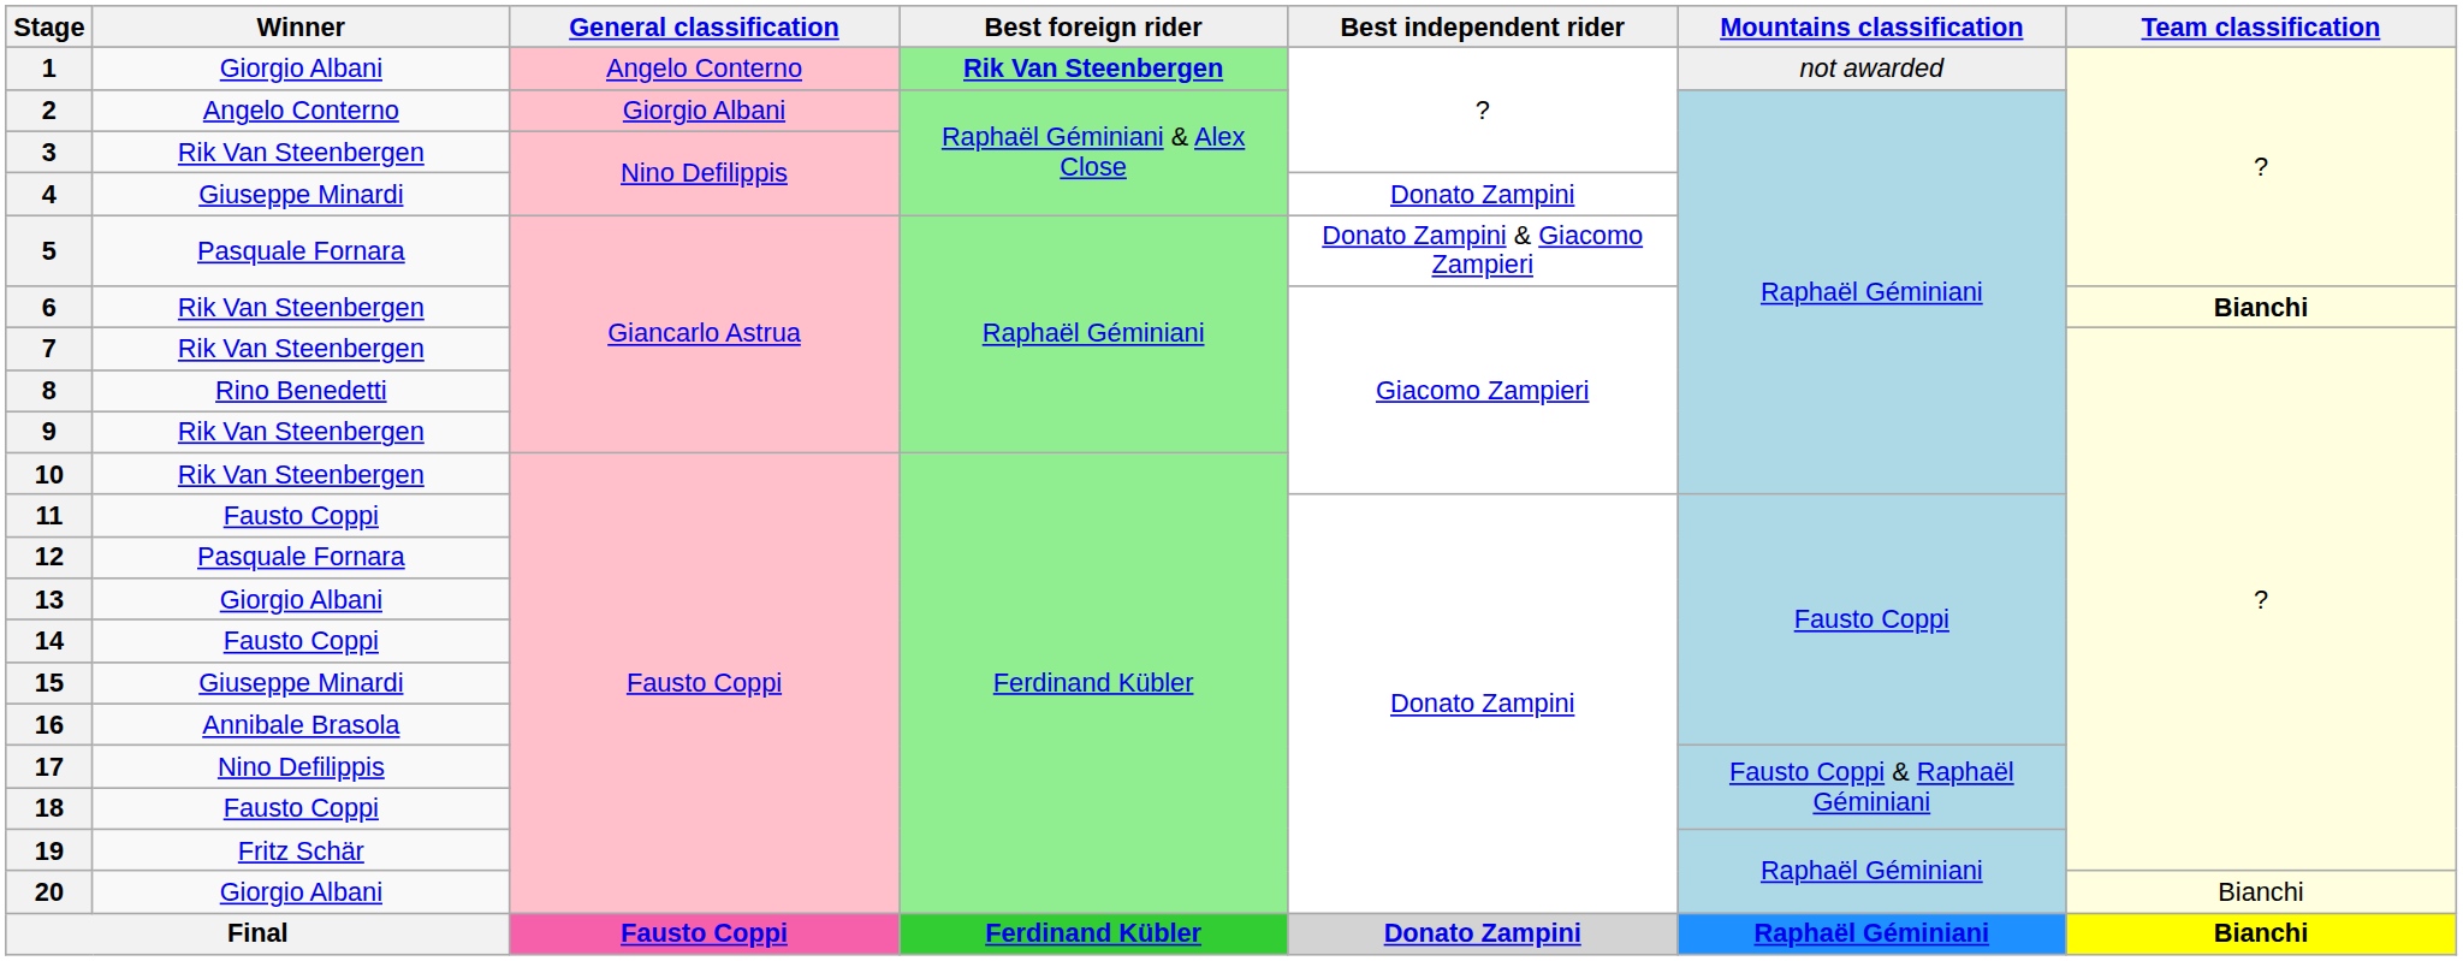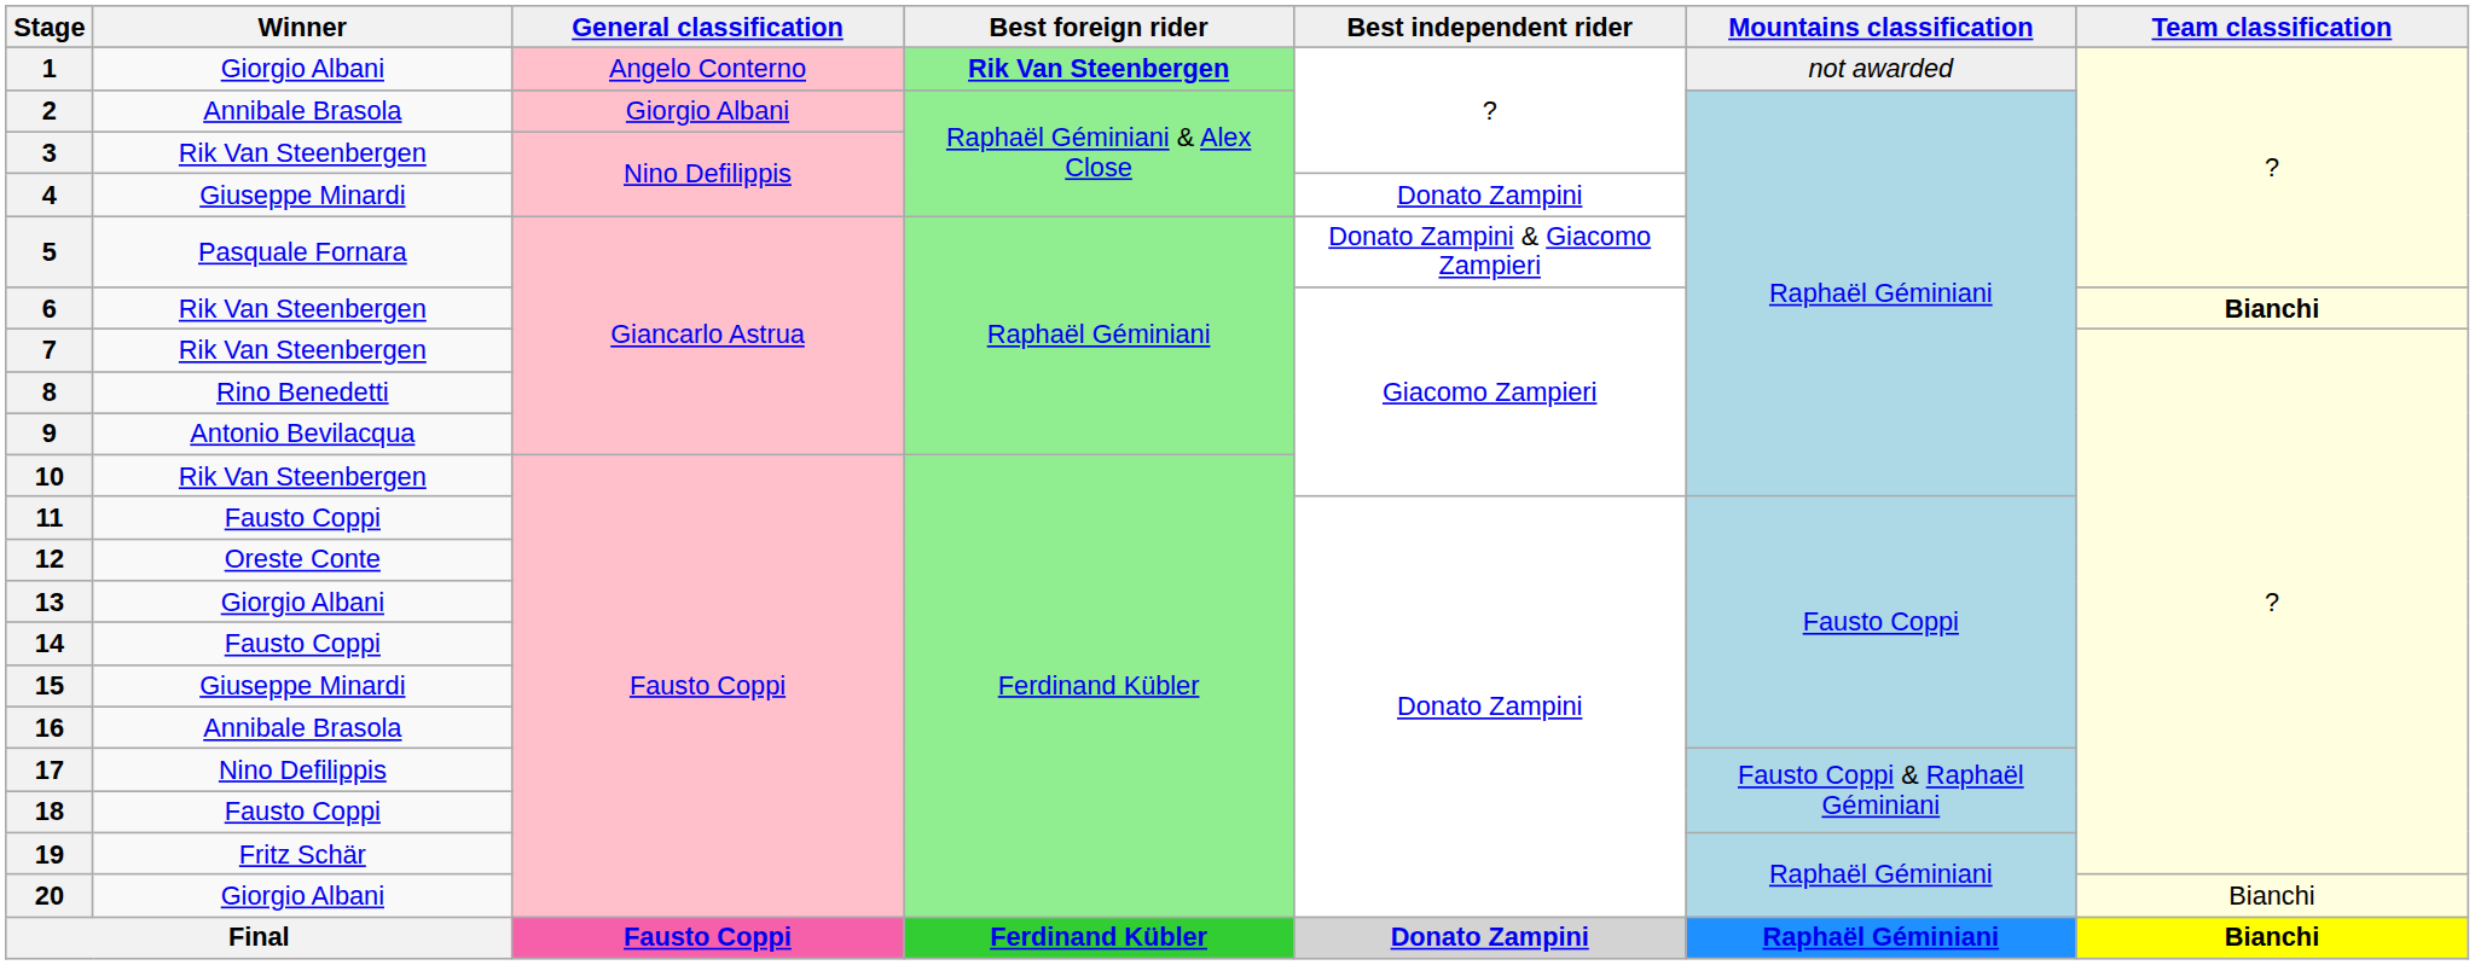 <table class="wikitable" style="text-align: center; font-size:smaller;">
 <tr style="background:#efefef;">
 <th style="width:1%;">Stage</th>
 <th style="width:15%;">Winner</th>
 <th style="background:#efefef; width:14%;"><a href='#'>General classification</a><br></th>
 <th style="background:#efefef; width:14%;">Best foreign rider<br></th>
 <th style="background:#efefef; width:14%;">Best independent rider<br></th>
 <th style="background:#efefef; width:14%;"><a href='#'>Mountains classification</a></th>
 <th style="background:#efefef; width:14%;"><a href='#'>Team classification</a></th>
 </tr>
 <tr>
 <th>1</th>
 <td><a href='#'>Giorgio Albani</a></td>
 <td style="background:pink;" rowspan="1"><a href='#'>Angelo Conterno</a></td>
 <td style="background:lightgreen;" rowspan="1"><strong><a href='#'>Rik Van Steenbergen</a></strong></td>
 <td style="background:white;" rowspan="3">?</td>
 <td style="background:#EFEFEF;" rowspan="1"><em>not awarded</em></td>
 <td style="background:lightyellow;" rowspan="5">?</td>
 </tr>
 <tr>
 <th>2</th>
-<td><a href='#'>Angelo Conterno</a></td>
+<td><a href='#'>Annibale Brasola</a></td>
 <td style="background:pink;" rowspan="1"><a href='#'>Giorgio Albani</a></td>
 <td style="background:lightgreen;" rowspan="3"><a href='#'>Raphaël Géminiani</a> & <a href='#'>Alex Close</a></td>
 <td style="background:lightblue;" rowspan="9"><a href='#'>Raphaël Géminiani</a></td>
 </tr>
 <tr>
 <th>3</th>
 <td><a href='#'>Rik Van Steenbergen</a></td>
 <td style="background:pink;" rowspan="2"><a href='#'>Nino Defilippis</a></td>
 </tr>
 <tr>
 <th>4</th>
 <td><a href='#'>Giuseppe Minardi</a></td>
 <td style="background:white;" rowspan="1"><a href='#'>Donato Zampini</a></td>
 </tr>
 <tr>
 <th>5</th>
 <td><a href='#'>Pasquale Fornara</a></td>
 <td style="background:pink;" rowspan="5"><a href='#'>Giancarlo Astrua</a></td>
 <td style="background:lightgreen;" rowspan="5"><a href='#'>Raphaël Géminiani</a></td>
 <td style="background:white;" rowspan="1"><a href='#'>Donato Zampini</a> & <a href='#'>Giacomo Zampieri</a></td>
 </tr>
 <tr>
 <th>6</th>
 <td><a href='#'>Rik Van Steenbergen</a></td>
 <td style="background:white;" rowspan="5"><a href='#'>Giacomo Zampieri</a></td>
 <td style="background:lightyellow;" rowspan="1"><strong>Bianchi</strong></td>
 </tr>
 <tr>
 <th>7</th>
 <td><a href='#'>Rik Van Steenbergen</a></td>
 <td style="background:lightyellow;" rowspan="13">?</td>
 </tr>
 <tr>
 <th>8</th>
 <td><a href='#'>Rino Benedetti</a></td>
 </tr>
 <tr>
 <th>9</th>
-<td><a href='#'>Rik Van Steenbergen</a></td>
+<td><a href='#'>Antonio Bevilacqua</a></td>
 </tr>
 <tr>
 <th>10</th>
 <td><a href='#'>Rik Van Steenbergen</a></td>
 <td style="background:pink;" rowspan="11"><a href='#'>Fausto Coppi</a></td>
 <td style="background:lightgreen;" rowspan="11"><a href='#'>Ferdinand Kübler</a></td>
 </tr>
 <tr>
 <th>11</th>
 <td><a href='#'>Fausto Coppi</a></td>
 <td style="background:white;" rowspan="10"><a href='#'>Donato Zampini</a></td>
 <td style="background:lightblue;" rowspan="6"><a href='#'>Fausto Coppi</a></td>
 </tr>
 <tr>
 <th>12</th>
-<td><a href='#'>Pasquale Fornara</a></td>
+<td><a href='#'>Oreste Conte</a></td>
 </tr>
 <tr>
 <th>13</th>
 <td><a href='#'>Giorgio Albani</a></td>
 </tr>
 <tr>
 <th>14</th>
 <td><a href='#'>Fausto Coppi</a></td>
 </tr>
 <tr>
 <th>15</th>
 <td><a href='#'>Giuseppe Minardi</a></td>
 </tr>
 <tr>
 <th>16</th>
 <td><a href='#'>Annibale Brasola</a></td>
 </tr>
 <tr>
 <th>17</th>
 <td><a href='#'>Nino Defilippis</a></td>
 <td style="background:lightblue;" rowspan="2"><a href='#'>Fausto Coppi</a> & <a href='#'>Raphaël Géminiani</a></td>
 </tr>
 <tr>
 <th>18</th>
 <td><a href='#'>Fausto Coppi</a></td>
 </tr>
 <tr>
 <th>19</th>
 <td><a href='#'>Fritz Schär</a></td>
 <td style="background:lightblue;" rowspan="2"><a href='#'>Raphaël Géminiani</a></td>
 </tr>
 <tr>
 <th>20</th>
 <td><a href='#'>Giorgio Albani</a></td>
 <td style="background:lightyellow;" rowspan="1">Bianchi</td>
 </tr>
 <tr>
 <th colspan=2><strong>Final</strong></th>
 <th style="background:#F660AB;"><strong><a href='#'>Fausto Coppi</a></strong></th>
 <th style="background:#32CD32;"><strong><a href='#'>Ferdinand Kübler</a></strong></th>
 <th style="background:lightgray;"><strong><a href='#'>Donato Zampini</a></strong></th>
 <th style="background:dodgerblue;"><strong><a href='#'>Raphaël Géminiani</a></strong></th>
 <th style="background:yellow;"><strong>Bianchi</strong></th>
 </tr>
 </table>
